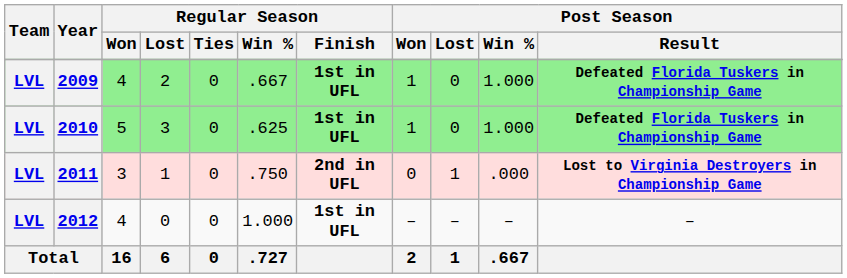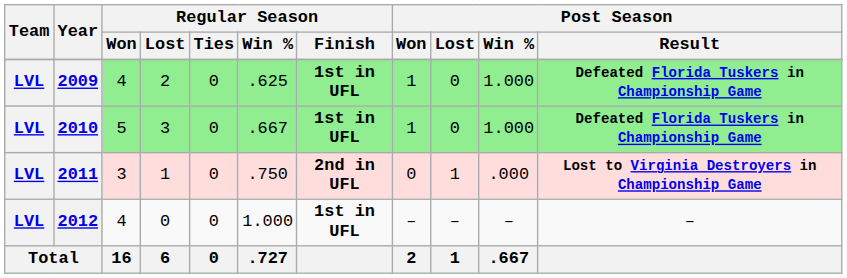 <table class="wikitable" style="font-size: 95%; text-align:center;">
 <tr>
 <th rowspan="2">Team</th>
 <th rowspan="2">Year</th>
 <th colspan="5">Regular Season</th>
 <th colspan="4">Post Season</th>
 </tr>
 <tr>
 <th>Won</th>
 <th>Lost</th>
 <th>Ties</th>
 <th>Win %</th>
 <th>Finish</th>
 <th>Won</th>
 <th>Lost</th>
 <th>Win %</th>
 <th>Result</th>
 </tr>
 <tr ! style="background:#fdd;">
 </tr>
 <tr ! style="background:#90EE90;">
 <th><a href='#'>LVL</a></th>
 <th><a href='#'>2009</a></th>
 <td>4</td>
 <td>2</td>
 <td>0</td>
-<td>.667</td>
+<td>.625</td>
 <td><strong>1st in UFL</strong></td>
 <td>1</td>
 <td>0</td>
 <td>1.000</td>
 <td><small><strong>Defeated <a href='#'>Florida Tuskers</a> in <a href='#'>Championship Game</a></strong></small></td>
 </tr>
 <tr ! style="background:#90EE90;">
 <th><a href='#'>LVL</a></th>
 <th><a href='#'>2010</a></th>
 <td>5</td>
 <td>3</td>
 <td>0</td>
-<td>.625</td>
+<td>.667</td>
 <td><strong>1st in UFL</strong></td>
 <td>1</td>
 <td>0</td>
 <td>1.000</td>
 <td><small><strong>Defeated <a href='#'>Florida Tuskers</a> in <a href='#'>Championship Game</a></strong></small></td>
 </tr>
 <tr ! style="background:#fdd;">
 <th><a href='#'>LVL</a></th>
 <th><a href='#'>2011</a></th>
 <td>3</td>
 <td>1</td>
 <td>0</td>
 <td>.750</td>
 <td><strong>2nd in UFL</strong></td>
 <td>0</td>
 <td>1</td>
 <td>.000</td>
 <td><small> <strong>Lost to <a href='#'>Virginia Destroyers</a> in <a href='#'>Championship Game</a></strong></small></td>
 </tr>
 <tr>
 <th><a href='#'>LVL</a></th>
 <th><a href='#'>2012</a></th>
 <td>4</td>
 <td>0</td>
 <td>0</td>
 <td>1.000</td>
 <td><strong>1st in UFL</strong></td>
 <td>–</td>
 <td>–</td>
 <td>–</td>
 <td>–</td>
 </tr>
 <tr>
 <th colspan="2">Total</th>
 <th>16</th>
 <th>6</th>
 <th>0</th>
 <th>.727</th>
 <th></th>
 <th>2</th>
 <th>1</th>
 <th>.667</th>
 <th></th>
 </tr>
 </table>
